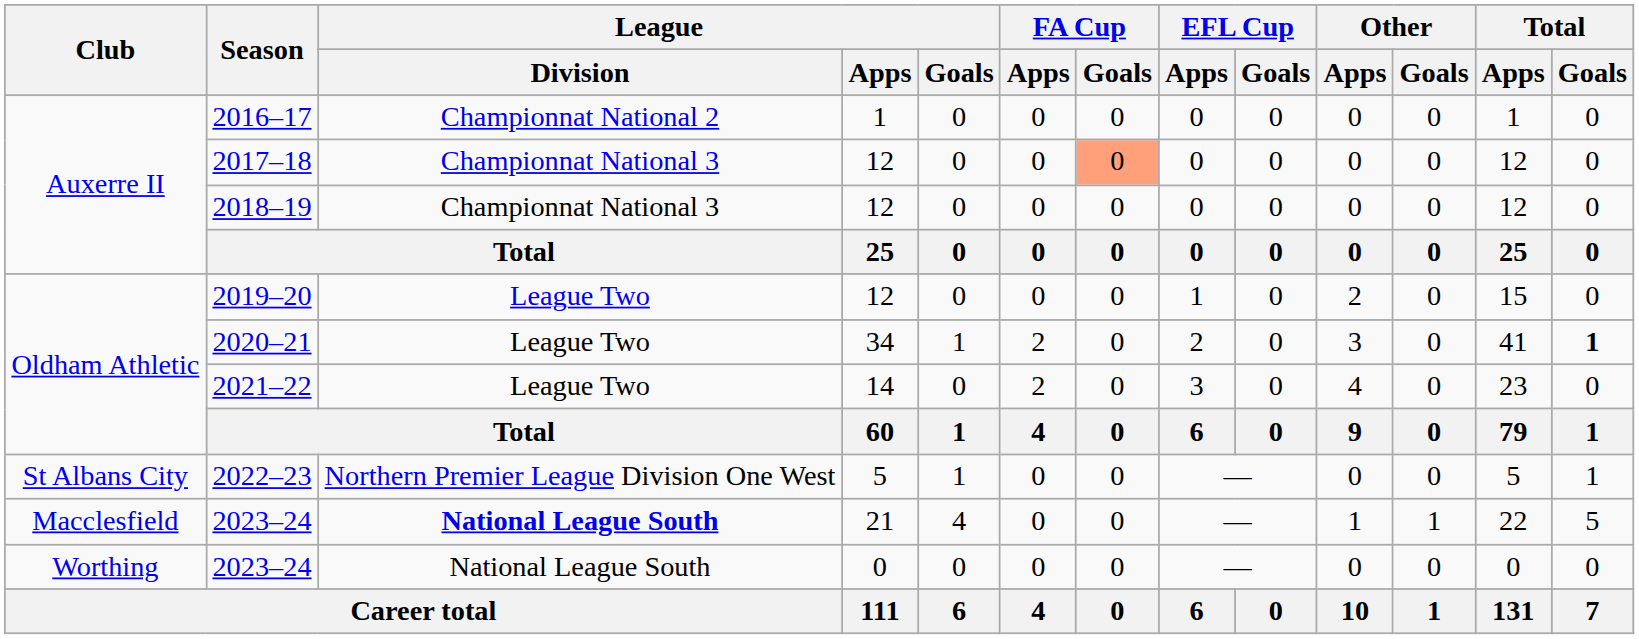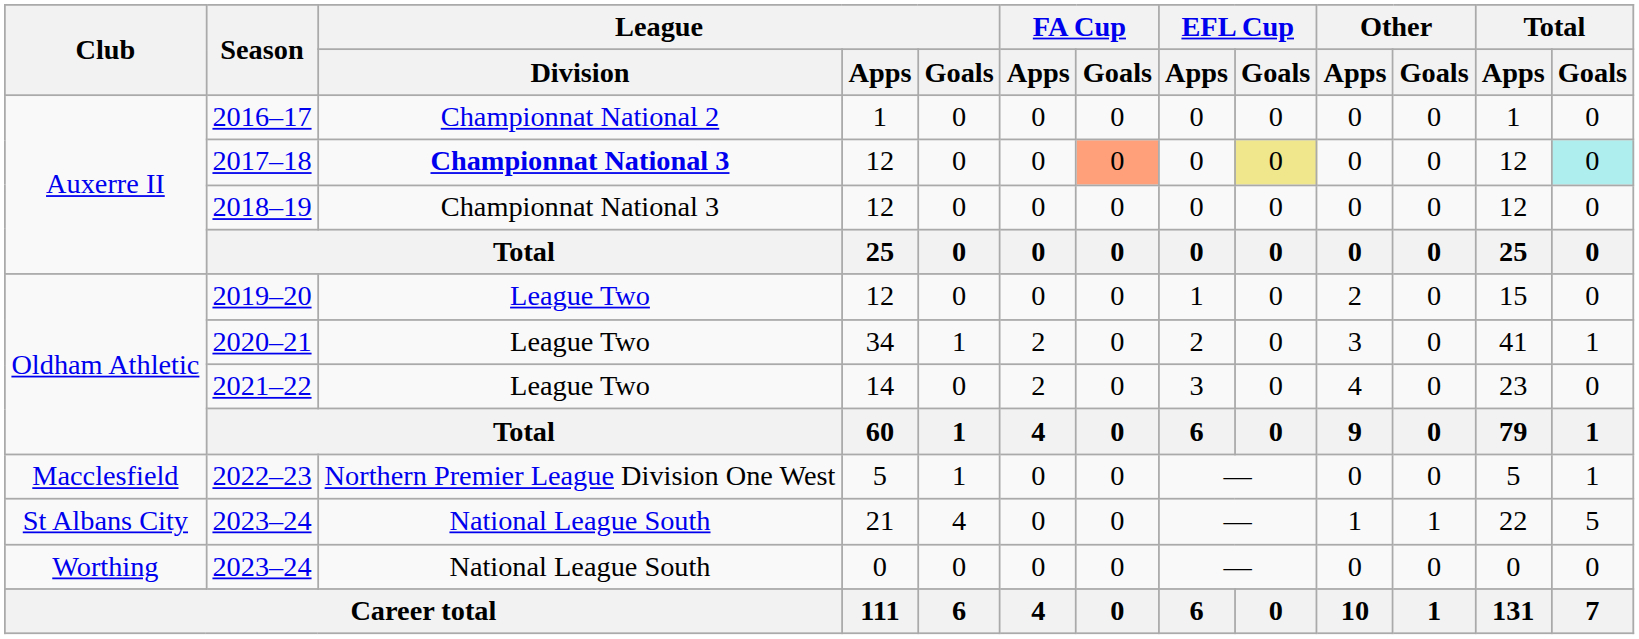 <table class="wikitable" style="text-align:center;">
 <tr>
 <th rowspan="2">Club</th>
 <th rowspan="2">Season</th>
 <th colspan="3">League</th>
 <th colspan="2"><a href='#'>FA Cup</a></th>
 <th colspan="2"><a href='#'>EFL Cup</a></th>
 <th colspan="2">Other</th>
 <th colspan="2">Total</th>
 </tr>
 <tr>
 <th>Division</th>
 <th>Apps</th>
 <th>Goals</th>
 <th>Apps</th>
 <th>Goals</th>
 <th>Apps</th>
 <th>Goals</th>
 <th>Apps</th>
 <th>Goals</th>
 <th>Apps</th>
 <th>Goals</th>
 </tr>
 <tr>
 <td rowspan=4><a href='#'>Auxerre II</a></td>
 <td><a href='#'>2016–17</a></td>
 <td><a href='#'>Championnat National 2</a></td>
 <td>1</td>
 <td>0</td>
 <td>0</td>
 <td>0</td>
 <td>0</td>
 <td>0</td>
 <td>0</td>
 <td>0</td>
 <td>1</td>
 <td>0</td>
 </tr>
 <tr>
 <td><a href='#'>2017–18</a></td>
-<td><a href='#'>Championnat National 3</a></td>
+<td><strong><a href='#'>Championnat National 3</a></strong></td>
 <td>12</td>
 <td>0</td>
 <td>0</td>
 <td style="background: lightsalmon;">0</td>
 <td>0</td>
-<td>0</td>
+<td style="background: khaki;">0</td>
 <td>0</td>
 <td>0</td>
 <td>12</td>
-<td>0</td>
+<td style="background: paleturquoise;">0</td>
 </tr>
 <tr>
 <td><a href='#'>2018–19</a></td>
 <td>Championnat National 3</td>
 <td>12</td>
 <td>0</td>
 <td>0</td>
 <td>0</td>
 <td>0</td>
 <td>0</td>
 <td>0</td>
 <td>0</td>
 <td>12</td>
 <td>0</td>
 </tr>
 <tr>
 <th colspan="2">Total</th>
 <th>25</th>
 <th>0</th>
 <th>0</th>
 <th>0</th>
 <th>0</th>
 <th>0</th>
 <th>0</th>
 <th>0</th>
 <th>25</th>
 <th>0</th>
 </tr>
 <tr>
 <td rowspan=4><a href='#'>Oldham Athletic</a></td>
 <td><a href='#'>2019–20</a></td>
 <td><a href='#'>League Two</a></td>
 <td>12</td>
 <td>0</td>
 <td>0</td>
 <td>0</td>
 <td>1</td>
 <td>0</td>
 <td>2</td>
 <td>0</td>
 <td>15</td>
 <td>0</td>
 </tr>
 <tr>
 <td><a href='#'>2020–21</a></td>
 <td>League Two</td>
 <td>34</td>
 <td>1</td>
 <td>2</td>
 <td>0</td>
 <td>2</td>
 <td>0</td>
 <td>3</td>
 <td>0</td>
 <td>41</td>
-<td><strong>1</strong></td>
+<td>1</td>
 </tr>
 <tr>
 <td><a href='#'>2021–22</a></td>
 <td>League Two</td>
 <td>14</td>
 <td>0</td>
 <td>2</td>
 <td>0</td>
 <td>3</td>
 <td>0</td>
 <td>4</td>
 <td>0</td>
 <td>23</td>
 <td>0</td>
 </tr>
 <tr>
 <th colspan="2">Total</th>
 <th>60</th>
 <th>1</th>
 <th>4</th>
 <th>0</th>
 <th>6</th>
 <th>0</th>
 <th>9</th>
 <th>0</th>
 <th>79</th>
 <th>1</th>
 </tr>
 <tr>
-<td><a href='#'>St Albans City</a></td>
+<td><a href='#'>Macclesfield</a></td>
 <td><a href='#'>2022–23</a></td>
 <td><a href='#'>Northern Premier League</a> Division One West</td>
 <td>5</td>
 <td>1</td>
 <td>0</td>
 <td>0</td>
 <td colspan="2">—</td>
 <td>0</td>
 <td>0</td>
 <td>5</td>
 <td>1</td>
 </tr>
 <tr>
-<td><a href='#'>Macclesfield</a></td>
+<td><a href='#'>St Albans City</a></td>
 <td><a href='#'>2023–24</a></td>
-<td><strong><a href='#'>National League South</a></strong></td>
+<td><a href='#'>National League South</a></td>
 <td>21</td>
 <td>4</td>
 <td>0</td>
 <td>0</td>
 <td colspan="2">—</td>
 <td>1</td>
 <td>1</td>
 <td>22</td>
 <td>5</td>
 </tr>
 <tr>
 <td><a href='#'>Worthing</a></td>
 <td><a href='#'>2023–24</a></td>
 <td>National League South</td>
 <td>0</td>
 <td>0</td>
 <td>0</td>
 <td>0</td>
 <td colspan="2">—</td>
 <td>0</td>
 <td>0</td>
 <td>0</td>
 <td>0</td>
 </tr>
 <tr>
 <th colspan="3">Career total</th>
 <th>111</th>
 <th>6</th>
 <th>4</th>
 <th>0</th>
 <th>6</th>
 <th>0</th>
 <th>10</th>
 <th>1</th>
 <th>131</th>
 <th>7</th>
 </tr>
 </table>
